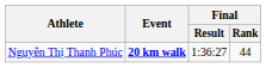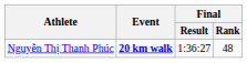 <table class=wikitable style="font-size:90%">
 <tr>
 <th rowspan="2">Athlete</th>
 <th rowspan="2">Event</th>
 <th colspan="2">Final</th>
 </tr>
 <tr style="font-size:95%">
 <th>Result</th>
 <th>Rank</th>
 </tr>
 <tr align=center>
 <td align=left><a href='#'>Nguyễn Thị Thanh Phúc</a></td>
 <td align=left><strong><a href='#'>20 km walk</a></strong></td>
 <td>1:36:27</td>
-<td>44</td>
+<td>48</td>
 </tr>
 </table>
